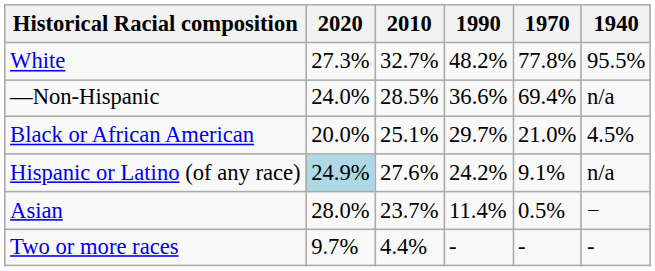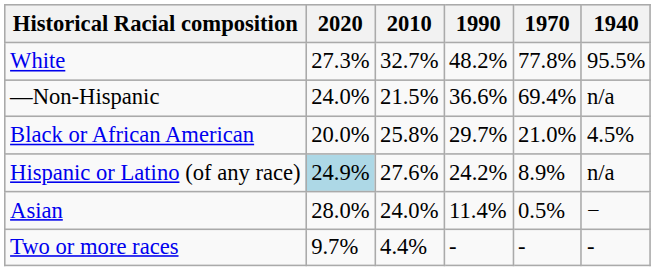 <table class="wikitable sortable collapsible mw-collapsed" style="font-size: 90%;">
 <tr>
 <th>Historical Racial composition</th>
 <th>2020</th>
 <th>2010</th>
 <th>1990</th>
 <th>1970</th>
 <th>1940</th>
 </tr>
 <tr>
 <td><a href='#'>White</a></td>
 <td>27.3%</td>
 <td>32.7%</td>
 <td>48.2%</td>
 <td>77.8%</td>
 <td>95.5%</td>
 </tr>
 <tr>
 <td>—Non-Hispanic</td>
 <td>24.0%</td>
-<td>28.5%</td>
+<td>21.5%</td>
 <td>36.6%</td>
 <td>69.4%</td>
 <td>n/a</td>
 </tr>
 <tr>
 <td><a href='#'>Black or African American</a></td>
 <td>20.0%</td>
-<td>25.1%</td>
+<td>25.8%</td>
 <td>29.7%</td>
 <td>21.0%</td>
 <td>4.5%</td>
 </tr>
 <tr>
 <td><a href='#'>Hispanic or Latino</a> (of any race)</td>
 <td style="background: lightblue;">24.9%</td>
 <td>27.6%</td>
 <td>24.2%</td>
-<td>9.1%</td>
+<td>8.9%</td>
 <td>n/a</td>
 </tr>
 <tr>
 <td><a href='#'>Asian</a></td>
 <td>28.0%</td>
-<td>23.7%</td>
+<td>24.0%</td>
 <td>11.4%</td>
 <td>0.5%</td>
 <td>−</td>
 </tr>
 <tr>
 <td><a href='#'>Two or more races</a></td>
 <td>9.7%</td>
 <td>4.4%</td>
 <td>-</td>
 <td>-</td>
 <td>-</td>
 </tr>
 </table>
